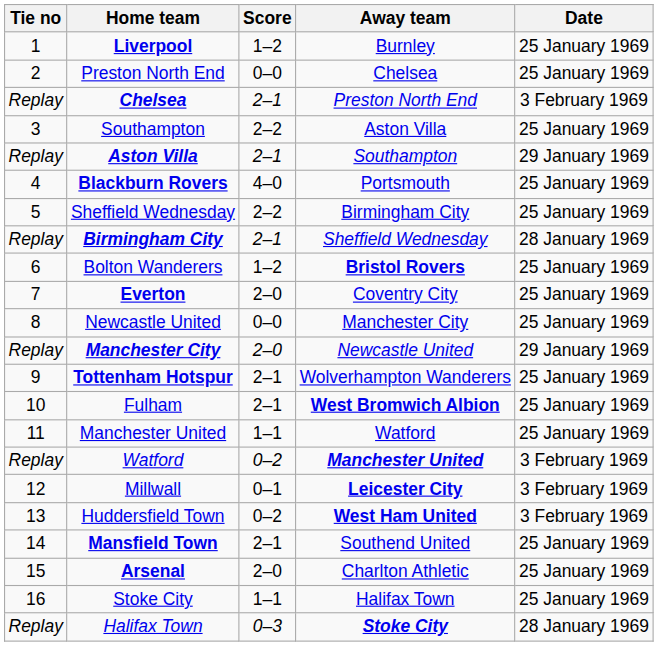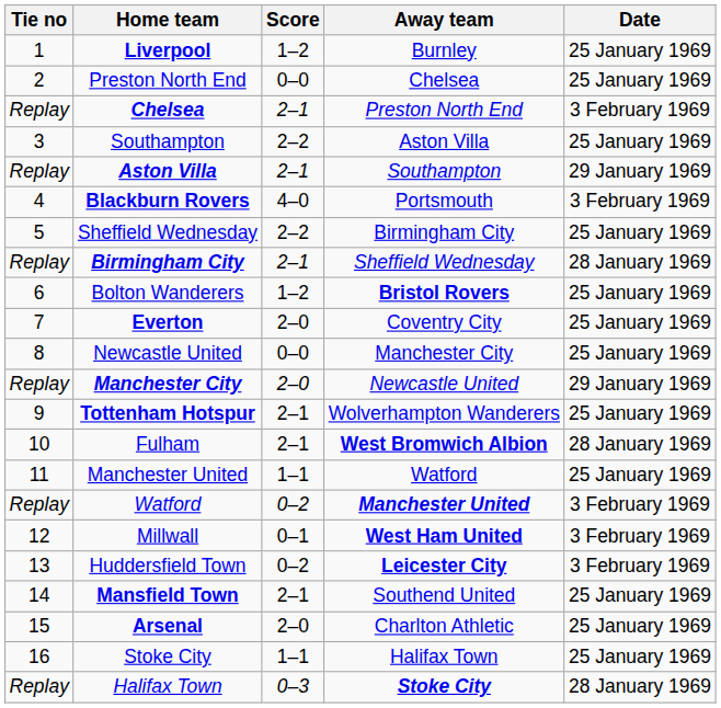 <table class="wikitable" style="text-align: center">
 <tr>
 <th>Tie no</th>
 <th>Home team</th>
 <th>Score</th>
 <th>Away team</th>
 <th>Date</th>
 </tr>
 <tr>
 <td>1</td>
 <td><strong><a href='#'>Liverpool</a></strong></td>
 <td>1–2</td>
 <td><a href='#'>Burnley</a></td>
 <td>25 January 1969</td>
 </tr>
 <tr>
 <td>2</td>
 <td><a href='#'>Preston North End</a></td>
 <td>0–0</td>
 <td><a href='#'>Chelsea</a></td>
 <td>25 January 1969</td>
 </tr>
 <tr>
 <td><em>Replay</em></td>
 <td><strong><em><a href='#'>Chelsea</a></em></strong></td>
 <td><em>2–1</em></td>
 <td><em><a href='#'>Preston North End</a></em></td>
 <td>3 February 1969</td>
 </tr>
 <tr>
 <td>3</td>
 <td><a href='#'>Southampton</a></td>
 <td>2–2</td>
 <td><a href='#'>Aston Villa</a></td>
 <td>25 January 1969</td>
 </tr>
 <tr>
 <td><em>Replay</em></td>
 <td><strong><em><a href='#'>Aston Villa</a></em></strong></td>
 <td><em>2–1</em></td>
 <td><em><a href='#'>Southampton</a></em></td>
 <td>29 January 1969</td>
 </tr>
 <tr>
 <td>4</td>
 <td><strong><a href='#'>Blackburn Rovers</a></strong></td>
 <td>4–0</td>
 <td><a href='#'>Portsmouth</a></td>
-<td>25 January 1969</td>
+<td>3 February 1969</td>
 </tr>
 <tr>
 <td>5</td>
 <td><a href='#'>Sheffield Wednesday</a></td>
 <td>2–2</td>
 <td><a href='#'>Birmingham City</a></td>
 <td>25 January 1969</td>
 </tr>
 <tr>
 <td><em>Replay</em></td>
 <td><strong><em><a href='#'>Birmingham City</a></em></strong></td>
 <td><em>2–1</em></td>
 <td><em><a href='#'>Sheffield Wednesday</a></em></td>
 <td>28 January 1969</td>
 </tr>
 <tr>
 <td>6</td>
 <td><a href='#'>Bolton Wanderers</a></td>
 <td>1–2</td>
 <td><strong><a href='#'>Bristol Rovers</a></strong></td>
 <td>25 January 1969</td>
 </tr>
 <tr>
 <td>7</td>
 <td><strong><a href='#'>Everton</a></strong></td>
 <td>2–0</td>
 <td><a href='#'>Coventry City</a></td>
 <td>25 January 1969</td>
 </tr>
 <tr>
 <td>8</td>
 <td><a href='#'>Newcastle United</a></td>
 <td>0–0</td>
 <td><a href='#'>Manchester City</a></td>
 <td>25 January 1969</td>
 </tr>
 <tr>
 <td><em>Replay</em></td>
 <td><strong><em><a href='#'>Manchester City</a></em></strong></td>
 <td><em>2–0</em></td>
 <td><em><a href='#'>Newcastle United</a></em></td>
 <td>29 January 1969</td>
 </tr>
 <tr>
 <td>9</td>
 <td><strong><a href='#'>Tottenham Hotspur</a></strong></td>
 <td>2–1</td>
 <td><a href='#'>Wolverhampton Wanderers</a></td>
 <td>25 January 1969</td>
 </tr>
 <tr>
 <td>10</td>
 <td><a href='#'>Fulham</a></td>
 <td>2–1</td>
 <td><strong><a href='#'>West Bromwich Albion</a></strong></td>
-<td>25 January 1969</td>
+<td>28 January 1969</td>
 </tr>
 <tr>
 <td>11</td>
 <td><a href='#'>Manchester United</a></td>
 <td>1–1</td>
 <td><a href='#'>Watford</a></td>
 <td>25 January 1969</td>
 </tr>
 <tr>
 <td><em>Replay</em></td>
 <td><em><a href='#'>Watford</a></em></td>
 <td><em>0–2</em></td>
 <td><strong><em><a href='#'>Manchester United</a></em></strong></td>
 <td>3 February 1969</td>
 </tr>
 <tr>
 <td>12</td>
 <td><a href='#'>Millwall</a></td>
 <td>0–1</td>
-<td><strong><a href='#'>Leicester City</a></strong></td>
+<td><strong><a href='#'>West Ham United</a></strong></td>
 <td>3 February 1969</td>
 </tr>
 <tr>
 <td>13</td>
 <td><a href='#'>Huddersfield Town</a></td>
 <td>0–2</td>
-<td><strong><a href='#'>West Ham United</a></strong></td>
+<td><strong><a href='#'>Leicester City</a></strong></td>
 <td>3 February 1969</td>
 </tr>
 <tr>
 <td>14</td>
 <td><strong><a href='#'>Mansfield Town</a></strong></td>
 <td>2–1</td>
 <td><a href='#'>Southend United</a></td>
 <td>25 January 1969</td>
 </tr>
 <tr>
 <td>15</td>
 <td><strong><a href='#'>Arsenal</a></strong></td>
 <td>2–0</td>
 <td><a href='#'>Charlton Athletic</a></td>
 <td>25 January 1969</td>
 </tr>
 <tr>
 <td>16</td>
 <td><a href='#'>Stoke City</a></td>
 <td>1–1</td>
 <td><a href='#'>Halifax Town</a></td>
 <td>25 January 1969</td>
 </tr>
 <tr>
 <td><em>Replay</em></td>
 <td><em><a href='#'>Halifax Town</a></em></td>
 <td><em>0–3</em></td>
 <td><strong><em><a href='#'>Stoke City</a></em></strong></td>
 <td>28 January 1969</td>
 </tr>
 </table>
